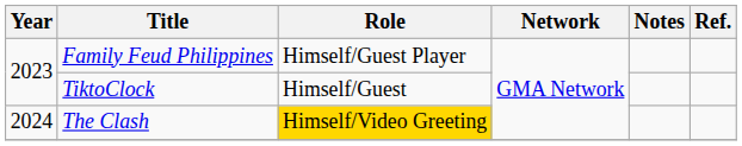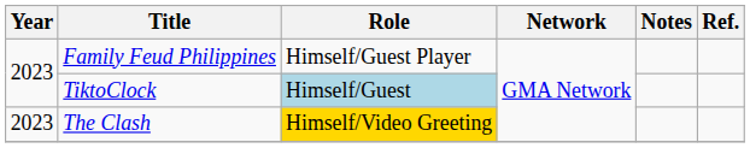 <table class="wikitable">
 <tr>
 <th>Year</th>
 <th>Title</th>
 <th>Role</th>
 <th>Network</th>
 <th>Notes</th>
 <th>Ref.</th>
 </tr>
 <tr>
 <td rowspan="2">2023</td>
 <td><em><a href='#'>Family Feud Philippines</a></em></td>
 <td>Himself/Guest Player</td>
 <td rowspan="3"><a href='#'>GMA Network</a></td>
 <td></td>
 <td></td>
 </tr>
 <tr>
 <td><em><a href='#'>TiktoClock</a></em></td>
-<td>Himself/Guest</td>
+<td style="background: lightblue;">Himself/Guest</td>
 <td></td>
 <td></td>
 </tr>
 <tr>
-<td>2024</td>
+<td>2023</td>
 <td><a href='#'><em>The Clash</em></a></td>
 <td style="background: gold;">Himself/Video Greeting</td>
 <td></td>
 <td></td>
 </tr>
 <tr>
 </tr>
 </table>
